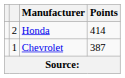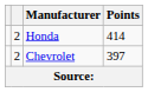 <table class="wikitable" style="font-size: 95%;">
 <tr>
 <th scope="col"></th>
 <th scope="col"></th>
 <th scope="col">Manufacturer</th>
 <th scope="col">Points</th>
 </tr>
 <tr>
 <td align="left"></td>
 <td align="center">2</td>
 <td><a href='#'>Honda</a></td>
 <td>414</td>
 </tr>
 <tr>
 <td align="left"></td>
-<td align="center">1</td>
+<td align="center">2</td>
 <td><a href='#'>Chevrolet</a></td>
-<td>387</td>
+<td>397</td>
 </tr>
 <tr>
 <th colspan=4>Source:</th>
 </tr>
 </table>
